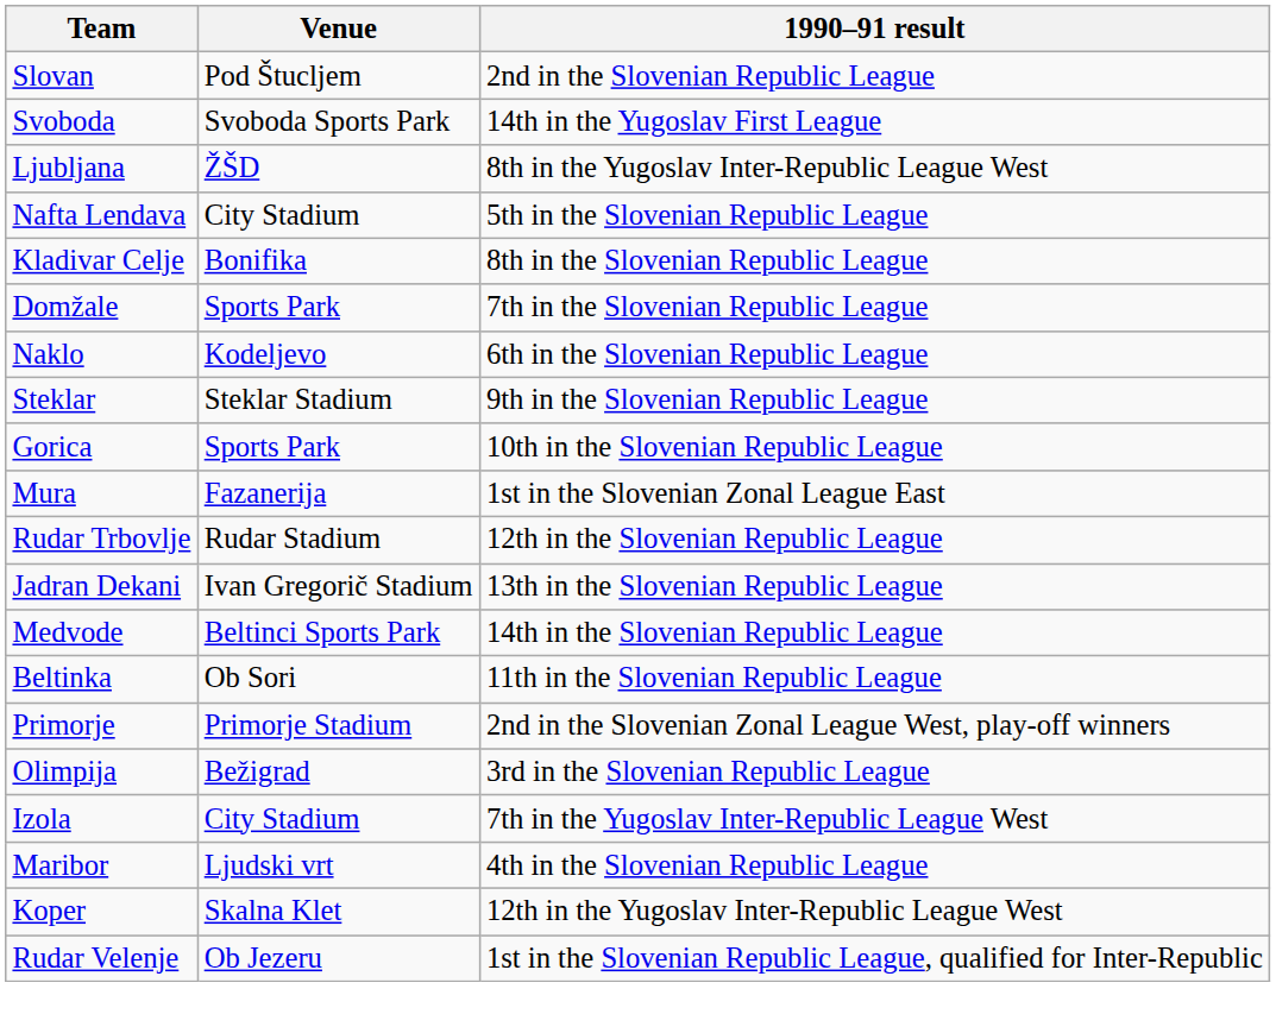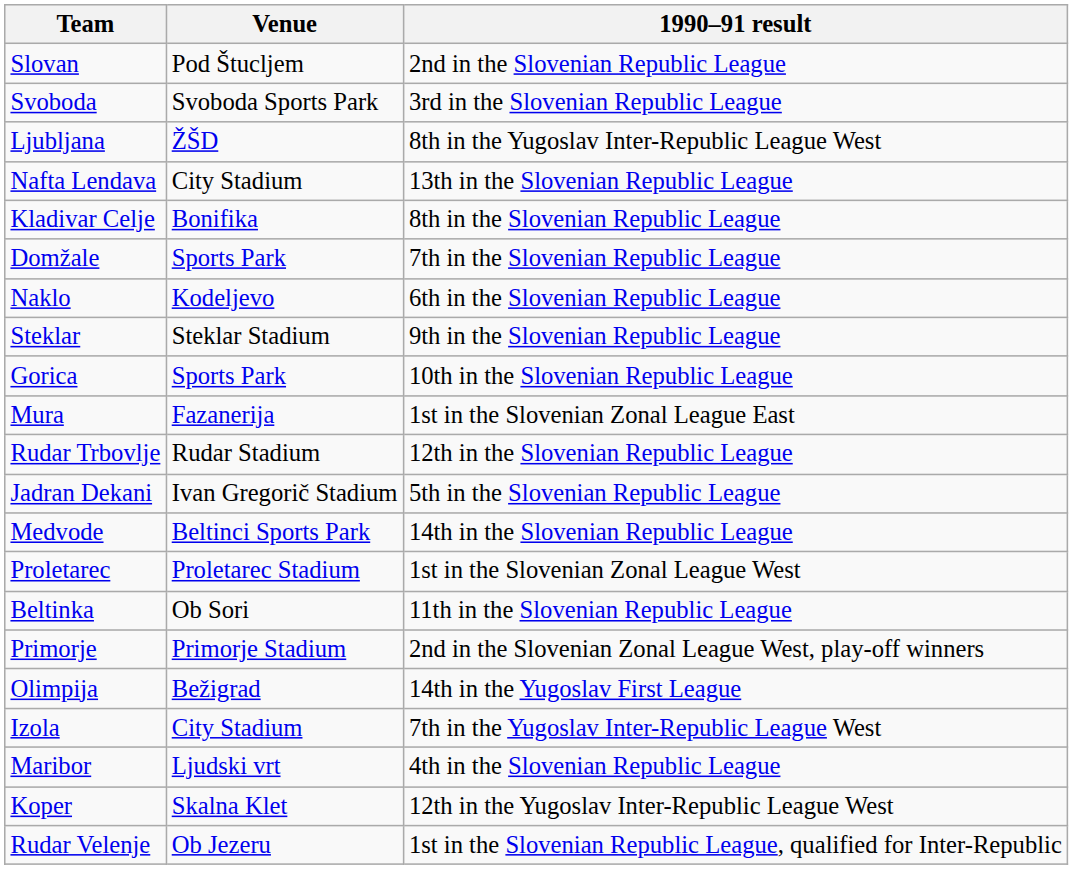 <table class="wikitable sortable" style="text-align: left;">
 <tr>
 <th>Team</th>
 <th>Venue</th>
 <th>1990–91 result</th>
 </tr>
 <tr>
 <td><a href='#'>Slovan</a></td>
 <td>Pod Štucljem</td>
 <td>2nd in the <a href='#'>Slovenian Republic League</a></td>
 </tr>
 <tr>
 <td><a href='#'>Svoboda</a></td>
 <td>Svoboda Sports Park</td>
-<td>14th in the <a href='#'>Yugoslav First League</a></td>
+<td>3rd in the <a href='#'>Slovenian Republic League</a></td>
 </tr>
 <tr>
 <td><a href='#'>Ljubljana</a></td>
 <td><a href='#'>ŽŠD</a></td>
 <td>8th in the Yugoslav Inter-Republic League West</td>
 </tr>
 <tr>
 <td><a href='#'>Nafta Lendava</a></td>
 <td>City Stadium</td>
-<td>5th in the <a href='#'>Slovenian Republic League</a></td>
+<td>13th in the <a href='#'>Slovenian Republic League</a></td>
 </tr>
 <tr>
 <td><a href='#'>Kladivar Celje</a></td>
 <td><a href='#'>Bonifika</a></td>
 <td>8th in the <a href='#'>Slovenian Republic League</a></td>
 </tr>
 <tr>
 <td><a href='#'>Domžale</a></td>
 <td><a href='#'>Sports Park</a></td>
 <td>7th in the <a href='#'>Slovenian Republic League</a></td>
 </tr>
 <tr>
 <td><a href='#'>Naklo</a></td>
 <td><a href='#'>Kodeljevo</a></td>
 <td>6th in the <a href='#'>Slovenian Republic League</a></td>
 </tr>
 <tr>
 <td><a href='#'>Steklar</a></td>
 <td>Steklar Stadium</td>
 <td>9th in the <a href='#'>Slovenian Republic League</a></td>
 </tr>
 <tr>
 <td><a href='#'>Gorica</a></td>
 <td><a href='#'>Sports Park</a></td>
 <td>10th in the <a href='#'>Slovenian Republic League</a></td>
 </tr>
 <tr>
 <td><a href='#'>Mura</a></td>
 <td><a href='#'>Fazanerija</a></td>
 <td>1st in the Slovenian Zonal League East</td>
 </tr>
 <tr>
 <td><a href='#'>Rudar Trbovlje</a></td>
 <td>Rudar Stadium</td>
 <td>12th in the <a href='#'>Slovenian Republic League</a></td>
 </tr>
 <tr>
 <td><a href='#'>Jadran Dekani</a></td>
 <td>Ivan Gregorič Stadium</td>
-<td>13th in the <a href='#'>Slovenian Republic League</a></td>
+<td>5th in the <a href='#'>Slovenian Republic League</a></td>
 </tr>
 <tr>
 <td><a href='#'>Medvode</a></td>
 <td><a href='#'>Beltinci Sports Park</a></td>
 <td>14th in the <a href='#'>Slovenian Republic League</a></td>
+</tr>
+<tr>
+<td><a href='#'>Proletarec</a></td>
+<td><a href='#'>Proletarec Stadium</a></td>
+<td>1st in the Slovenian Zonal League West</td>
 </tr>
 <tr>
 <td><a href='#'>Beltinka</a></td>
 <td>Ob Sori</td>
 <td>11th in the <a href='#'>Slovenian Republic League</a></td>
 </tr>
 <tr>
 <td><a href='#'>Primorje</a></td>
 <td><a href='#'>Primorje Stadium</a></td>
 <td>2nd in the Slovenian Zonal League West, play-off winners</td>
 </tr>
 <tr>
 <td><a href='#'>Olimpija</a></td>
 <td><a href='#'>Bežigrad</a></td>
-<td>3rd in the <a href='#'>Slovenian Republic League</a></td>
+<td>14th in the <a href='#'>Yugoslav First League</a></td>
 </tr>
 <tr>
 <td><a href='#'>Izola</a></td>
 <td><a href='#'>City Stadium</a></td>
 <td>7th in the <a href='#'>Yugoslav Inter-Republic League</a> West</td>
 </tr>
 <tr>
 <td><a href='#'>Maribor</a></td>
 <td><a href='#'>Ljudski vrt</a></td>
 <td>4th in the <a href='#'>Slovenian Republic League</a></td>
 </tr>
 <tr>
 <td><a href='#'>Koper</a></td>
 <td><a href='#'>Skalna Klet</a></td>
 <td>12th in the Yugoslav Inter-Republic League West</td>
 </tr>
 <tr>
 <td><a href='#'>Rudar Velenje</a></td>
 <td><a href='#'>Ob Jezeru</a></td>
 <td>1st in the <a href='#'>Slovenian Republic League</a>, qualified for Inter-Republic</td>
 </tr>
 </table>
